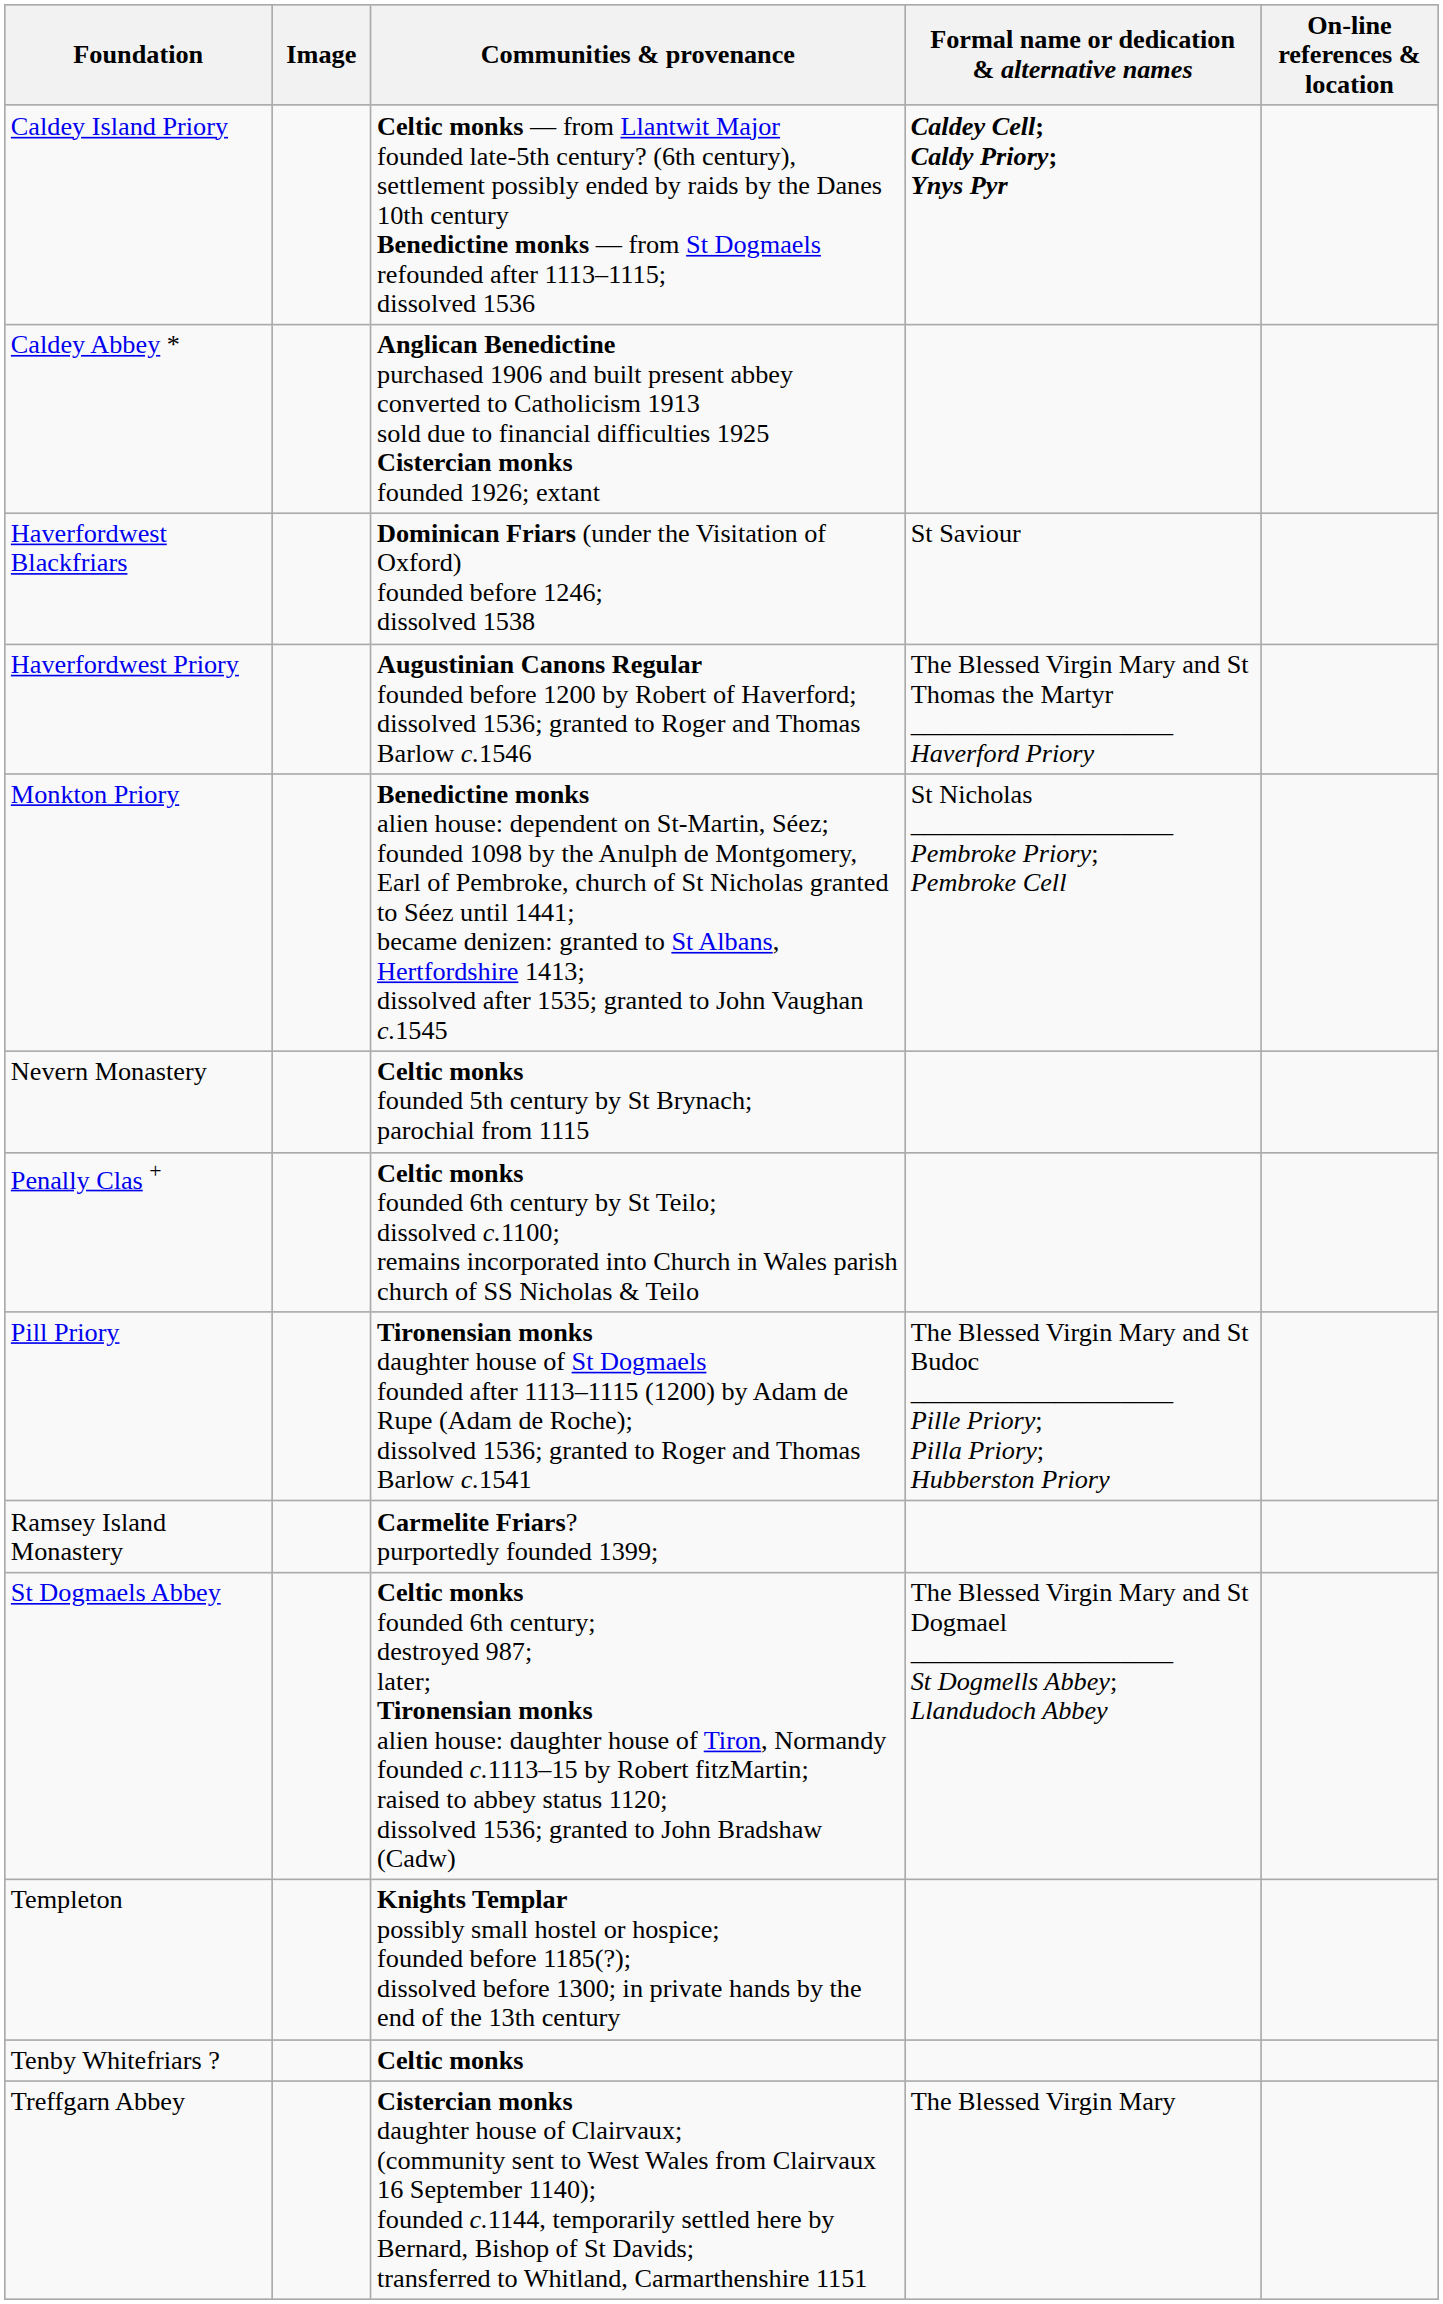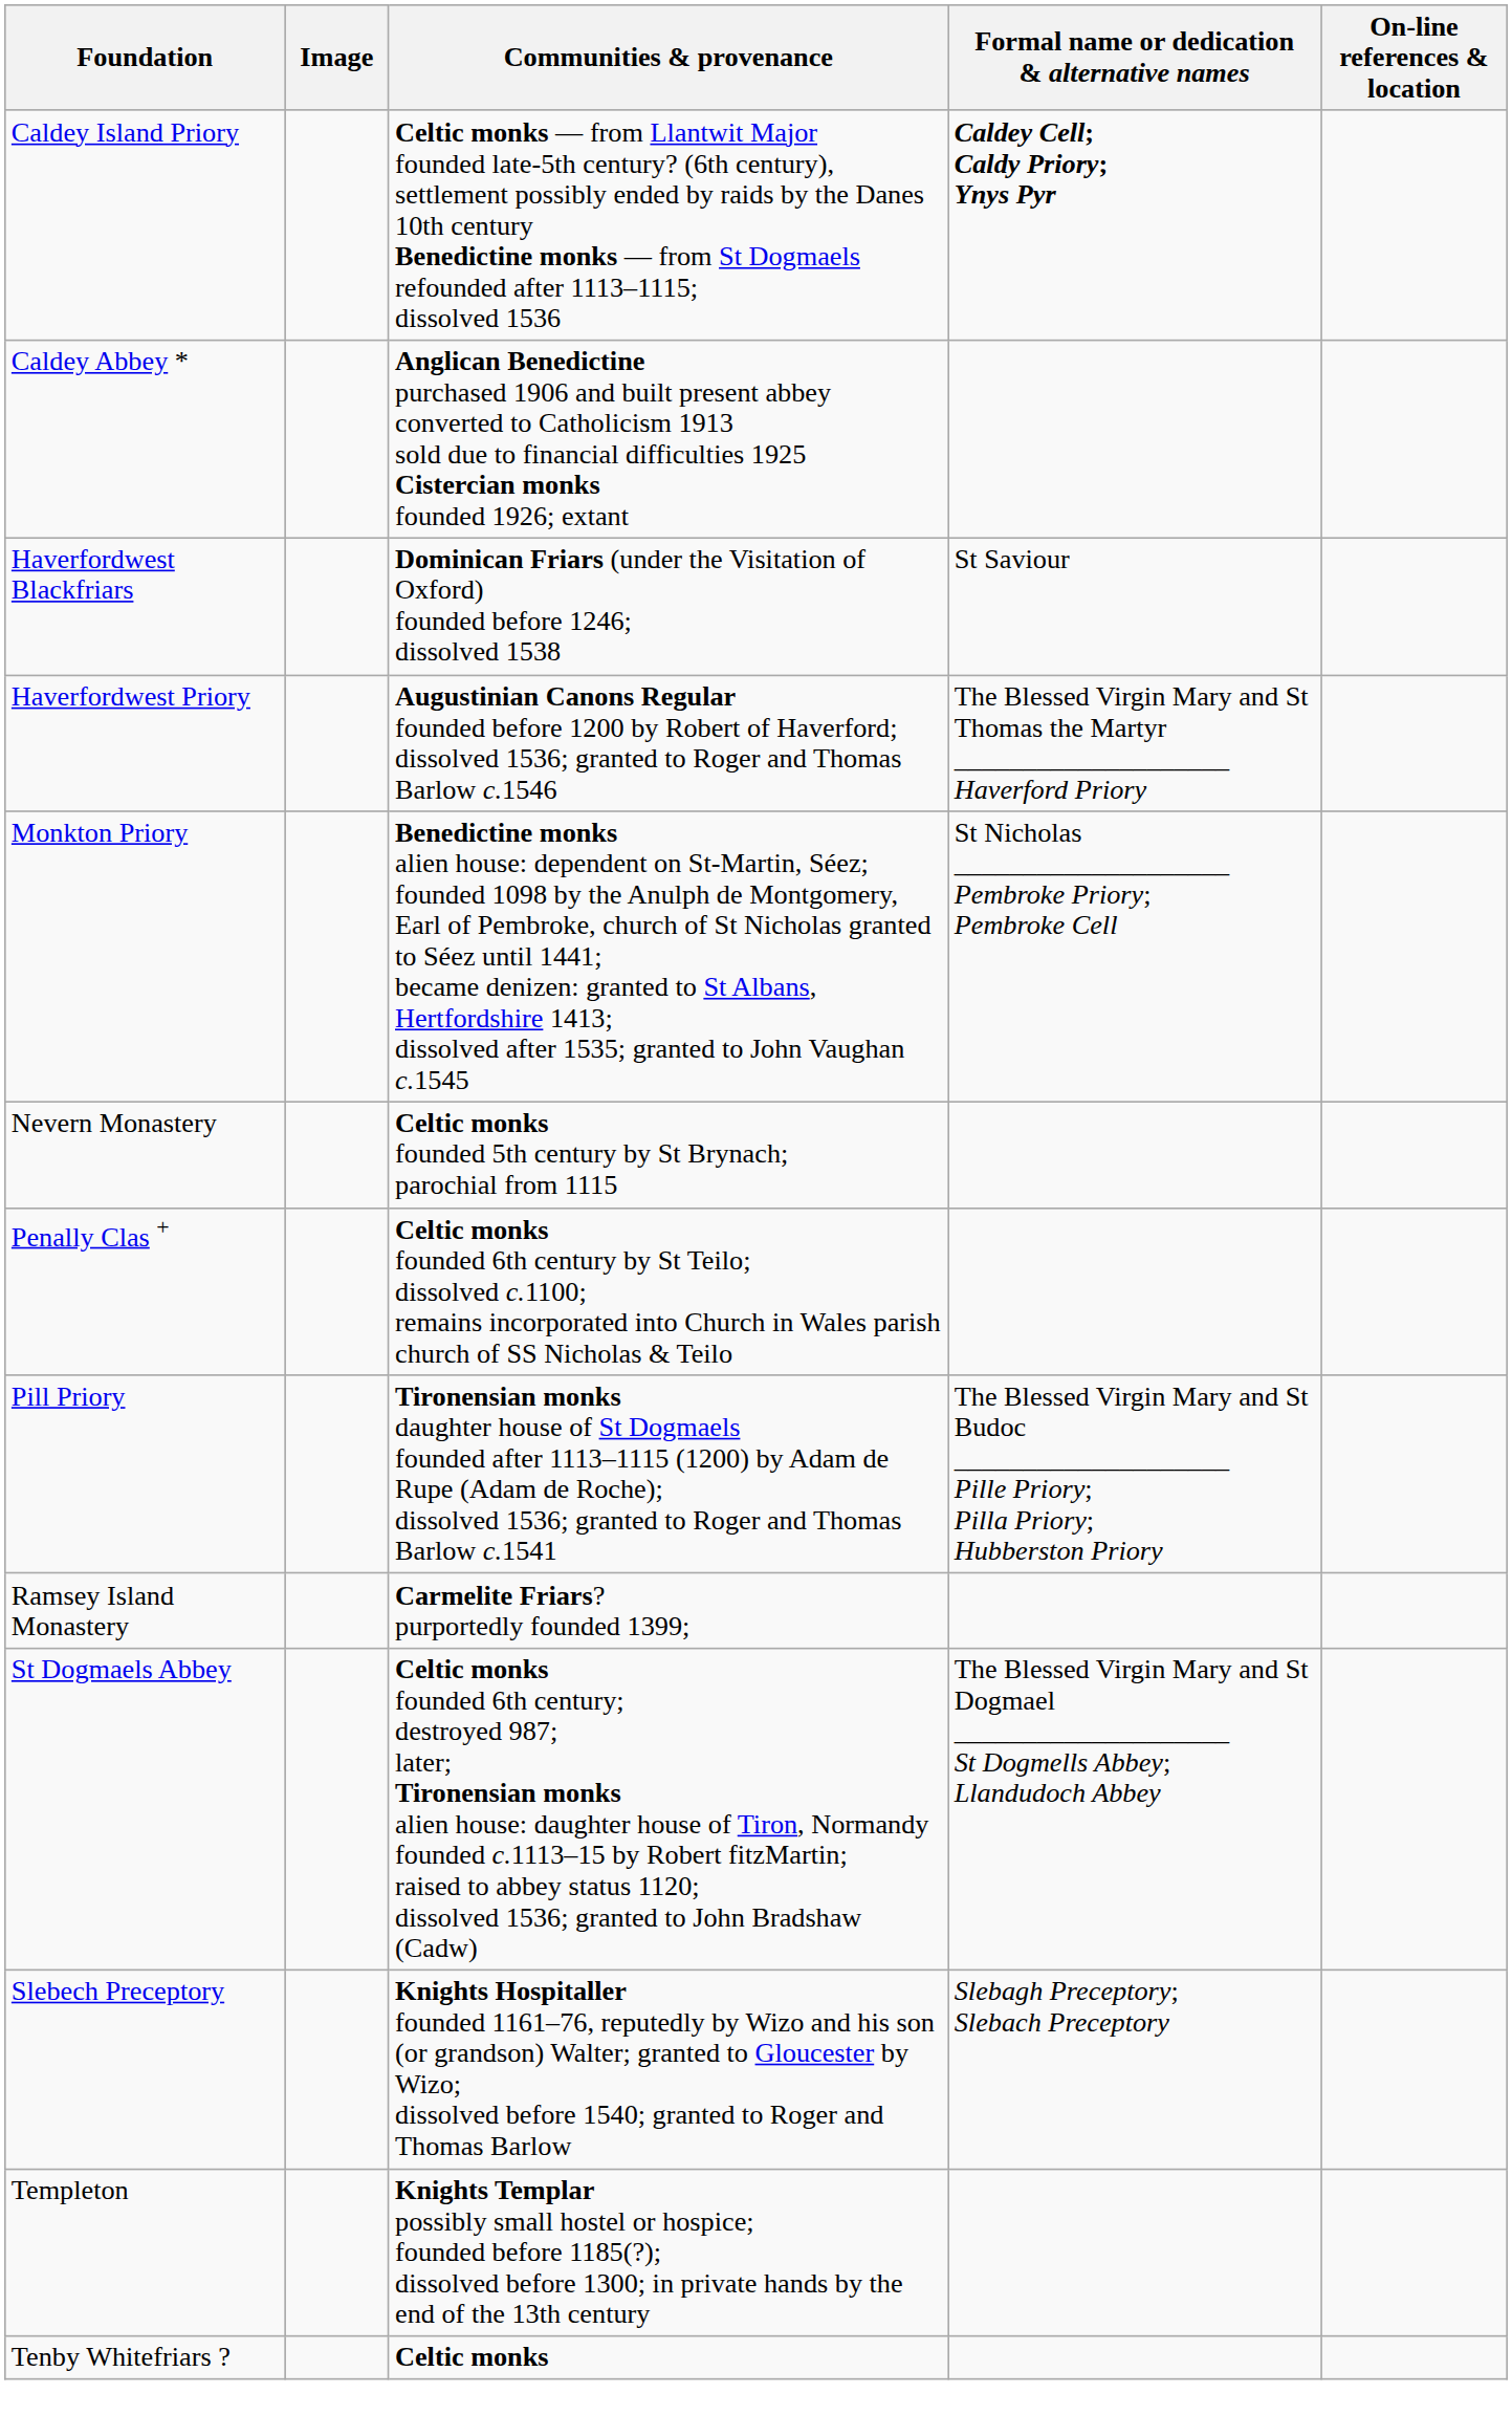 <table style="width:99%;" class="wikitable">
 <tr>
 <th style="width:15%;">Foundation</th>
 <th style="width:5%;">Image</th>
 <th style="width:30%;">Communities & provenance</th>
 <th style="width:20%;">Formal name or dedication <br>& <em>alternative names</em></th>
 <th style="width:10%;">On-line references & location</th>
 </tr>
 <tr valign=top>
 <td><a href='#'>Caldey Island Priory</a></td>
 <td></td>
 <td><strong>Celtic monks</strong> — from <a href='#'>Llantwit Major</a><br>founded late-5th century? (6th century), settlement possibly ended by raids by the Danes 10th century<br><strong>Benedictine monks</strong> — from <a href='#'>St Dogmaels</a><br>refounded after 1113–1115;<br>dissolved 1536</td>
 <td><strong><em>Caldey Cell</em>;<br><em>Caldy Priory</em>;<br><em>Ynys Pyr</em></strong></td>
 <td><br><br></td>
 </tr>
 <tr valign=top>
 <td><a href='#'>Caldey Abbey</a> *</td>
 <td></td>
 <td><strong>Anglican Benedictine</strong><br>purchased 1906 and built present abbey<br>converted to Catholicism 1913<br>sold due to financial difficulties 1925<br><strong>Cistercian monks</strong><br>founded 1926; extant</td>
 <td></td>
 <td><br><br></td>
 </tr>
 <tr valign=top>
 <td><a href='#'>Haverfordwest Blackfriars</a></td>
 <td></td>
 <td><strong>Dominican Friars</strong> (under the Visitation of Oxford)<br>founded before 1246;<br>dissolved 1538</td>
 <td>St Saviour</td>
 <td><br><br></td>
 </tr>
 <tr valign=top>
 <td><a href='#'>Haverfordwest Priory</a></td>
 <td></td>
 <td><strong>Augustinian Canons Regular</strong><br>founded before 1200 by Robert of Haverford;<br>dissolved 1536; granted to Roger and Thomas Barlow <em>c.</em>1546</td>
 <td>The Blessed Virgin Mary and St Thomas the Martyr<br>____________________<br><em>Haverford Priory</em></td>
 <td><br><br></td>
 </tr>
 <tr valign=top>
 <td><a href='#'>Monkton Priory</a></td>
 <td></td>
 <td><strong>Benedictine monks</strong><br><span>alien house</span>: dependent on St-Martin, Séez;<br>founded 1098 by the Anulph de Montgomery, Earl of Pembroke, church of St Nicholas granted to Séez until 1441;<br>became <span>denizen</span>: granted to <a href='#'>St Albans</a>, <a href='#'>Hertfordshire</a> 1413;<br>dissolved after 1535; granted to John Vaughan <em>c.</em>1545</td>
 <td>St Nicholas<br>____________________<br><em>Pembroke Priory</em>;<br><em>Pembroke Cell</em></td>
 <td><br><br></td>
 </tr>
 <tr valign=top>
 <td>Nevern Monastery</td>
 <td></td>
 <td><strong>Celtic monks</strong><br>founded 5th century by St Brynach;<br>parochial from 1115</td>
 <td></td>
 <td></td>
 </tr>
 <tr valign=top>
 <td><a href='#'>Penally Clas</a> <sup>+</sup></td>
 <td></td>
 <td><strong>Celtic monks</strong><br>founded 6th century by St Teilo;<br>dissolved <em>c.</em>1100;<br>remains incorporated into Church in Wales parish church of SS Nicholas & Teilo</td>
 <td></td>
 <td><br><br></td>
 </tr>
 <tr valign=top>
 <td><a href='#'>Pill Priory</a></td>
 <td></td>
 <td><strong>Tironensian monks</strong><br>daughter house of <a href='#'>St Dogmaels</a><br>founded after 1113–1115 (1200) by Adam de Rupe (Adam de Roche);<br>dissolved 1536; granted to Roger and Thomas Barlow <em>c.</em>1541</td>
 <td>The Blessed Virgin Mary and St Budoc<br>____________________<br><em>Pille Priory</em>;<br><em>Pilla Priory</em>;<br><em>Hubberston Priory</em></td>
 <td><br><br></td>
 </tr>
 <tr valign=top>
 <td>Ramsey Island Monastery</td>
 <td></td>
 <td><strong>Carmelite Friars</strong>?<br>purportedly founded 1399;</td>
 <td></td>
 <td></td>
 </tr>
 <tr valign=top>
 <td><a href='#'>St Dogmaels Abbey</a></td>
 <td></td>
 <td><strong>Celtic monks</strong><br>founded 6th century;<br>destroyed 987;<br> later;<br><strong>Tironensian monks</strong><br><span>alien house</span>: daughter house of <a href='#'>Tiron</a>, Normandy<br>founded <em>c.</em>1113–15 by Robert fitzMartin;<br>raised to abbey status 1120;<br>dissolved 1536; granted to John Bradshaw<br>(Cadw)</td>
 <td>The Blessed Virgin Mary and St Dogmael<br>____________________<br><em>St Dogmells Abbey</em>;<br><em>Llandudoch Abbey</em></td>
 <td><br><br></td>
 </tr>
 <tr valign=top>
+<td><a href='#'>Slebech Preceptory</a></td>
+<td></td>
+<td><strong>Knights Hospitaller</strong><br>founded 1161–76, reputedly by Wizo and his son (or grandson) Walter; granted to <a href='#'>Gloucester</a> by Wizo;<br>dissolved before 1540; granted to Roger and Thomas Barlow</td>
+<td><em>Slebagh Preceptory</em>;<br><em>Slebach Preceptory</em></td>
+<td><br><br></td>
+</tr>
+<tr valign=top>
 <td>Templeton</td>
 <td></td>
 <td><strong>Knights Templar</strong><br>possibly small hostel or hospice;<br>founded before 1185(?);<br>dissolved before 1300; in private hands by the end of the 13th century</td>
 <td></td>
 <td></td>
 </tr>
 <tr valign=top>
 <td>Tenby Whitefriars ?</td>
 <td></td>
 <td><strong>Celtic monks</strong></td>
 <td></td>
 <td></td>
 </tr>
-<tr valign=top>
-<td>Treffgarn Abbey</td>
-<td></td>
-<td><strong>Cistercian monks</strong><br>daughter house of Clairvaux;<br>(community sent to West Wales from Clairvaux 16 September 1140);<br>founded <em>c.</em>1144, temporarily settled here by Bernard, Bishop of St Davids;<br>transferred to Whitland, Carmarthenshire 1151</td>
-<td>The Blessed Virgin Mary</td>
-<td></td>
-</tr>
 </table>
